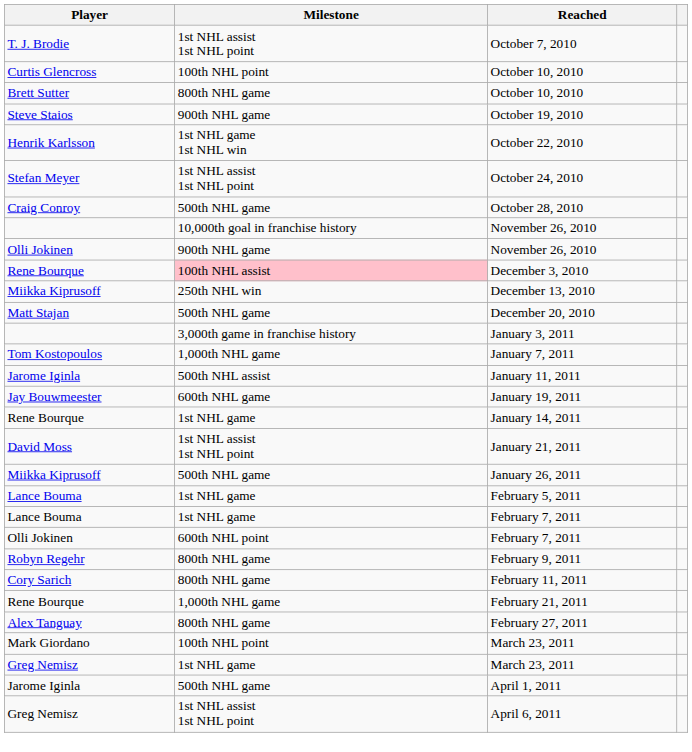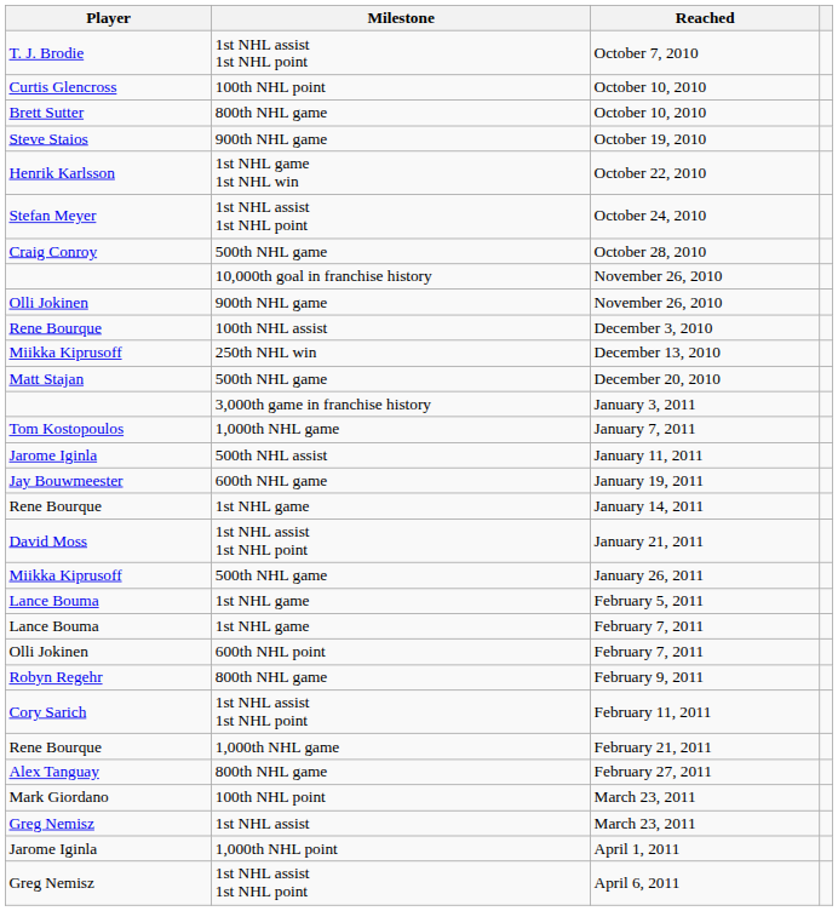 <table class="wikitable" style="width:52%;">
 <tr>
 <th>Player</th>
 <th>Milestone</th>
 <th>Reached</th>
 <th></th>
 </tr>
 <tr>
 <td><a href='#'>T. J. Brodie</a></td>
 <td>1st NHL assist<br>1st NHL point</td>
 <td>October 7, 2010</td>
 <td></td>
 </tr>
 <tr>
 <td><a href='#'>Curtis Glencross</a></td>
 <td>100th NHL point</td>
 <td>October 10, 2010</td>
 <td></td>
 </tr>
 <tr>
 <td><a href='#'>Brett Sutter</a></td>
 <td>800th NHL game</td>
 <td>October 10, 2010</td>
 <td></td>
 </tr>
 <tr>
 <td><a href='#'>Steve Staios</a></td>
 <td>900th NHL game</td>
 <td>October 19, 2010</td>
 <td></td>
 </tr>
 <tr>
 <td><a href='#'>Henrik Karlsson</a></td>
 <td>1st NHL game<br>1st NHL win</td>
 <td>October 22, 2010</td>
 <td></td>
 </tr>
 <tr>
 <td><a href='#'>Stefan Meyer</a></td>
 <td>1st NHL assist<br>1st NHL point</td>
 <td>October 24, 2010</td>
 <td></td>
 </tr>
 <tr>
 <td><a href='#'>Craig Conroy</a></td>
 <td>500th NHL game</td>
 <td>October 28, 2010</td>
 <td></td>
 </tr>
 <tr>
 <td></td>
 <td>10,000th goal in franchise history</td>
 <td>November 26, 2010</td>
 <td></td>
 </tr>
 <tr>
 <td><a href='#'>Olli Jokinen</a></td>
 <td>900th NHL game</td>
 <td>November 26, 2010</td>
 <td></td>
 </tr>
 <tr>
 <td><a href='#'>Rene Bourque</a></td>
-<td style="background: pink;">100th NHL assist</td>
+<td>100th NHL assist</td>
 <td>December 3, 2010</td>
 <td></td>
 </tr>
 <tr>
 <td><a href='#'>Miikka Kiprusoff</a></td>
 <td>250th NHL win</td>
 <td>December 13, 2010</td>
 <td></td>
 </tr>
 <tr>
 <td><a href='#'>Matt Stajan</a></td>
 <td>500th NHL game</td>
 <td>December 20, 2010</td>
 <td></td>
 </tr>
 <tr>
 <td></td>
 <td>3,000th game in franchise history</td>
 <td>January 3, 2011</td>
 <td></td>
 </tr>
 <tr>
 <td><a href='#'>Tom Kostopoulos</a></td>
 <td>1,000th NHL game</td>
 <td>January 7, 2011</td>
 <td></td>
 </tr>
 <tr>
 <td><a href='#'>Jarome Iginla</a></td>
 <td>500th NHL assist</td>
 <td>January 11, 2011</td>
 <td></td>
 </tr>
 <tr>
 <td><a href='#'>Jay Bouwmeester</a></td>
 <td>600th NHL game</td>
 <td>January 19, 2011</td>
 <td></td>
 </tr>
 <tr>
 <td>Rene Bourque</td>
 <td>1st NHL game</td>
 <td>January 14, 2011</td>
 <td></td>
 </tr>
 <tr>
 <td><a href='#'>David Moss</a></td>
 <td>1st NHL assist<br>1st NHL point</td>
 <td>January 21, 2011</td>
 <td></td>
 </tr>
 <tr>
 <td><a href='#'>Miikka Kiprusoff</a></td>
 <td>500th NHL game</td>
 <td>January 26, 2011</td>
 <td></td>
 </tr>
 <tr>
 <td><a href='#'>Lance Bouma</a></td>
 <td>1st NHL game</td>
 <td>February 5, 2011</td>
 <td></td>
 </tr>
 <tr>
 <td>Lance Bouma</td>
 <td>1st NHL game</td>
 <td>February 7, 2011</td>
 <td></td>
 </tr>
 <tr>
 <td>Olli Jokinen</td>
 <td>600th NHL point</td>
 <td>February 7, 2011</td>
 <td></td>
 </tr>
 <tr>
 <td><a href='#'>Robyn Regehr</a></td>
 <td>800th NHL game</td>
 <td>February 9, 2011</td>
 <td></td>
 </tr>
 <tr>
 <td><a href='#'>Cory Sarich</a></td>
-<td>800th NHL game</td>
+<td>1st NHL assist<br>1st NHL point</td>
 <td>February 11, 2011</td>
 <td></td>
 </tr>
 <tr>
 <td>Rene Bourque</td>
 <td>1,000th NHL game</td>
 <td>February 21, 2011</td>
 <td></td>
 </tr>
 <tr>
 <td><a href='#'>Alex Tanguay</a></td>
 <td>800th NHL game</td>
 <td>February 27, 2011</td>
 <td></td>
 </tr>
 <tr>
 <td>Mark Giordano</td>
 <td>100th NHL point</td>
 <td>March 23, 2011</td>
 <td></td>
 </tr>
 <tr>
 <td><a href='#'>Greg Nemisz</a></td>
-<td>1st NHL game</td>
+<td>1st NHL assist</td>
 <td>March 23, 2011</td>
 <td></td>
 </tr>
 <tr>
 <td>Jarome Iginla</td>
-<td>500th NHL game</td>
+<td>1,000th NHL point</td>
 <td>April 1, 2011</td>
 <td></td>
 </tr>
 <tr>
 <td>Greg Nemisz</td>
 <td>1st NHL assist<br>1st NHL point</td>
 <td>April 6, 2011</td>
 <td></td>
 </tr>
 </table>
